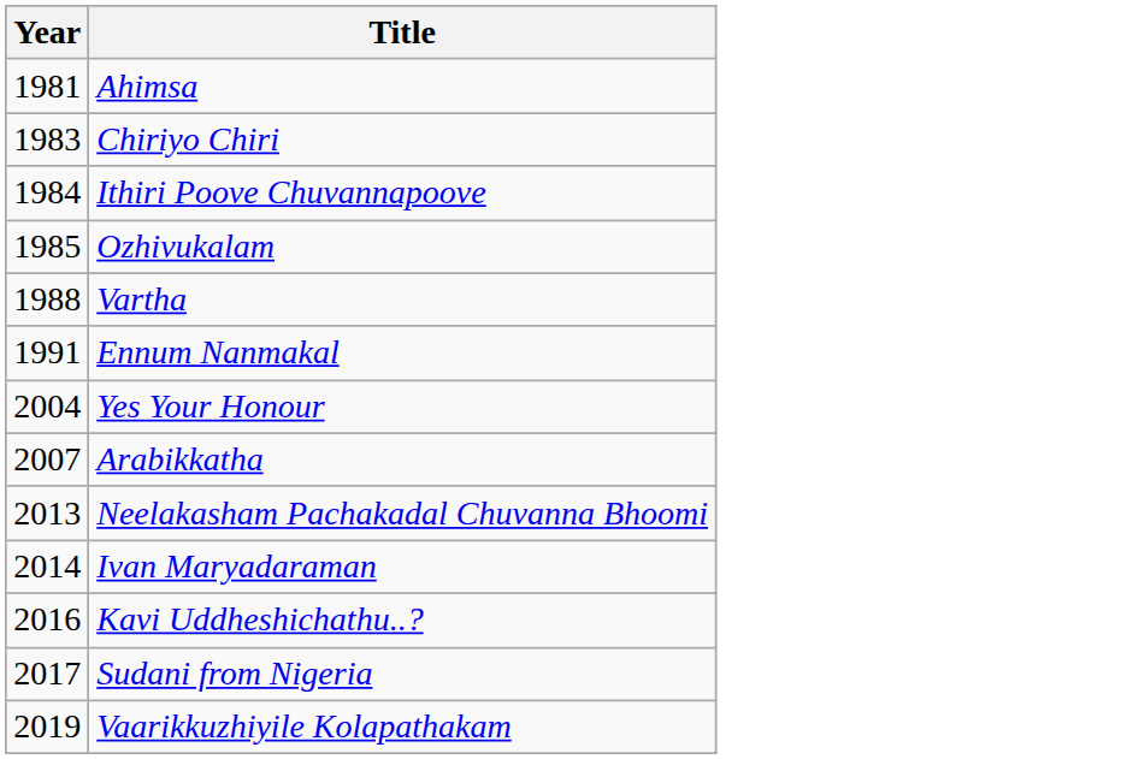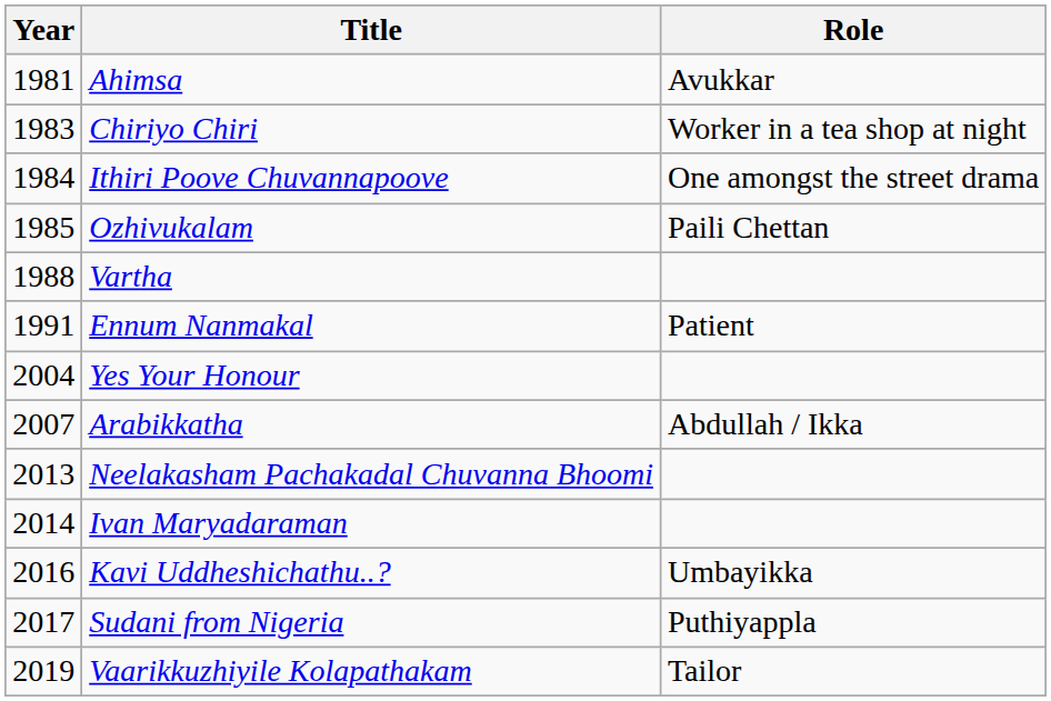 <table class="wikitable">
 <tr>
 <th>Year</th>
 <th>Title</th>
+<th>Role</th>
 </tr>
 <tr>
 <td>1981</td>
 <td><em><a href='#'>Ahimsa</a></em></td>
+<td>Avukkar</td>
 </tr>
 <tr>
 <td>1983</td>
 <td><em><a href='#'>Chiriyo Chiri</a></em></td>
+<td>Worker in a tea shop at night</td>
 </tr>
 <tr>
 <td>1984</td>
 <td><em><a href='#'>Ithiri Poove Chuvannapoove</a></em></td>
+<td>One amongst the street drama</td>
 </tr>
 <tr>
 <td>1985</td>
 <td><em><a href='#'>Ozhivukalam</a></em></td>
+<td>Paili Chettan</td>
 </tr>
 <tr>
 <td>1988</td>
 <td><em><a href='#'>Vartha</a></em></td>
+<td></td>
 </tr>
 <tr>
 <td>1991</td>
 <td><em><a href='#'>Ennum Nanmakal</a></em></td>
+<td>Patient</td>
 </tr>
 <tr>
 <td>2004</td>
 <td><em><a href='#'>Yes Your Honour</a></em></td>
+<td></td>
 </tr>
 <tr>
 <td>2007</td>
 <td><em><a href='#'>Arabikkatha</a></em></td>
+<td>Abdullah / Ikka</td>
 </tr>
 <tr>
 <td>2013</td>
 <td><em><a href='#'>Neelakasham Pachakadal Chuvanna Bhoomi</a></em></td>
+<td></td>
 </tr>
 <tr>
 <td>2014</td>
 <td><em><a href='#'>Ivan Maryadaraman</a></em></td>
+<td></td>
 </tr>
 <tr>
 <td>2016</td>
 <td><em><a href='#'>Kavi Uddheshichathu..?</a></em></td>
+<td>Umbayikka</td>
 </tr>
 <tr>
 <td>2017</td>
 <td><em><a href='#'>Sudani from Nigeria</a></em></td>
+<td>Puthiyappla</td>
 </tr>
 <tr>
 <td>2019</td>
 <td><em><a href='#'>Vaarikkuzhiyile Kolapathakam</a></em></td>
+<td>Tailor</td>
 </tr>
 </table>
